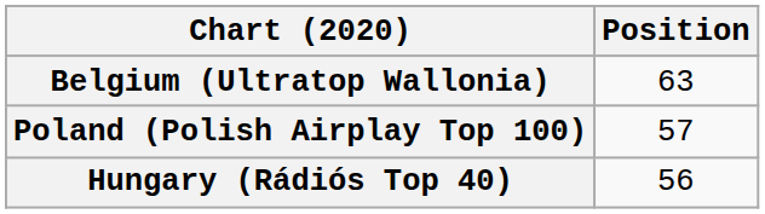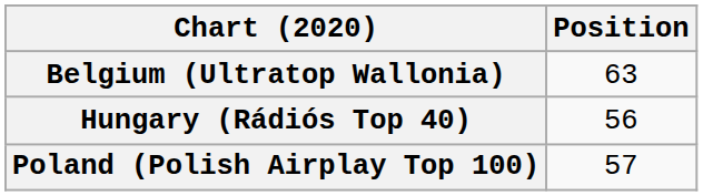 <table class="wikitable plainrowheaders sortable" style="text-align:center">
 <tr>
 <th scope="col">Chart (2020)</th>
 <th scope="col">Position</th>
 </tr>
 <tr>
 <th scope="row">Belgium (Ultratop Wallonia)</th>
 <td>63</td>
 </tr>
 <tr>
+<th scope="row">Hungary (Rádiós Top 40)</th>
+<td>56</td>
+</tr>
+<tr>
 <th scope="row">Poland (Polish Airplay Top 100)</th>
 <td>57</td>
 </tr>
-<tr>
-<th scope="row">Hungary (Rádiós Top 40)</th>
-<td>56</td>
-</tr>
 </table>
